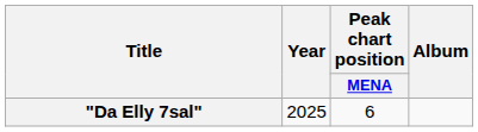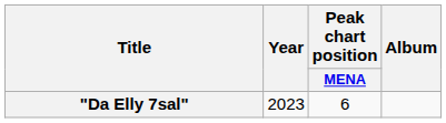 <table class="wikitable plainrowheaders" style="text-align:center;">
 <tr>
 <th scope="col" rowspan="2" style="width:15em;">Title</th>
 <th scope="col" rowspan="2" style="width:1em;">Year</th>
 <th>Peak chart position</th>
 <th scope="col" rowspan="2">Album</th>
 </tr>
 <tr>
 <th scope="col" style="width:3em;font-size:85%;"><a href='#'>MENA</a><br></th>
 </tr>
 <tr>
 <th scope="row">"Da Elly 7sal"</th>
-<td>2025</td>
+<td>2023</td>
 <td>6</td>
 <td></td>
 </tr>
 </table>
